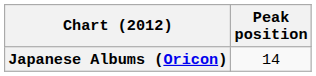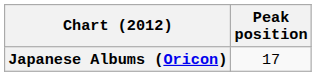 <table class="wikitable plainrowheaders" style="text-align:center">
 <tr>
 <th scope="col">Chart (2012)</th>
 <th scope="col">Peak<br> position</th>
 </tr>
 <tr>
 <th scope="row">Japanese Albums (<a href='#'>Oricon</a>)</th>
-<td>14</td>
+<td>17</td>
 </tr>
 </table>
